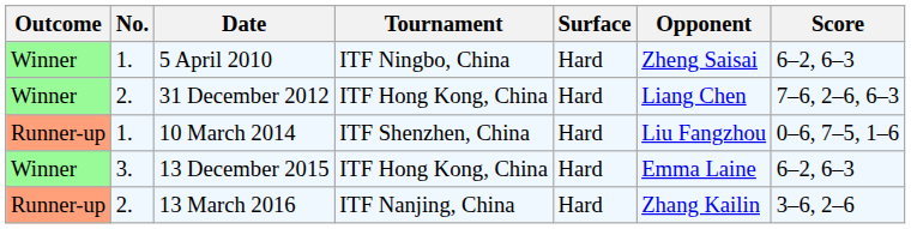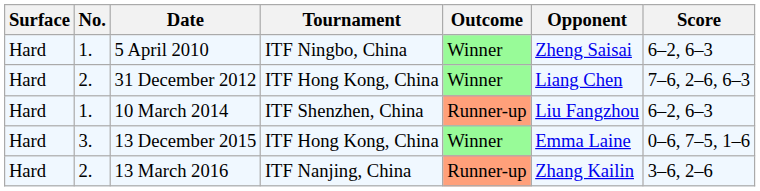 <table class="sortable wikitable" style=font-size:97%>
 <tr>
-<th>Outcome</th>
+<th>Surface</th>
 <th>No.</th>
 <th>Date</th>
 <th>Tournament</th>
-<th>Surface</th>
+<th>Outcome</th>
 <th>Opponent</th>
 <th>Score</th>
 </tr>
 <tr bgcolor="#f0f8ff">
-<td style="background:#98fb98;">Winner</td>
+<td>Hard</td>
 <td>1.</td>
 <td>5 April 2010</td>
 <td>ITF Ningbo, China</td>
-<td>Hard</td>
+<td style="background:#98fb98;">Winner</td>
 <td> <a href='#'>Zheng Saisai</a></td>
 <td>6–2, 6–3</td>
 </tr>
 <tr bgcolor="#f0f8ff">
-<td style="background:#98fb98;">Winner</td>
+<td>Hard</td>
 <td>2.</td>
 <td>31 December 2012</td>
 <td>ITF Hong Kong, China</td>
-<td>Hard</td>
+<td style="background:#98fb98;">Winner</td>
 <td> <a href='#'>Liang Chen</a></td>
 <td>7–6, 2–6, 6–3</td>
 </tr>
 <tr style="background:#f0f8ff;">
-<td bgcolor="FFA07A">Runner-up</td>
+<td>Hard</td>
 <td>1.</td>
 <td>10 March 2014</td>
 <td>ITF Shenzhen, China</td>
-<td>Hard</td>
+<td bgcolor="FFA07A">Runner-up</td>
 <td> <a href='#'>Liu Fangzhou</a></td>
-<td>0–6, 7–5, 1–6</td>
+<td>6–2, 6–3</td>
 </tr>
 <tr bgcolor="#f0f8ff">
-<td style="background:#98fb98;">Winner</td>
+<td>Hard</td>
 <td>3.</td>
 <td>13 December 2015</td>
 <td>ITF Hong Kong, China</td>
-<td>Hard</td>
+<td style="background:#98fb98;">Winner</td>
 <td> <a href='#'>Emma Laine</a></td>
-<td>6–2, 6–3</td>
+<td>0–6, 7–5, 1–6</td>
 </tr>
 <tr style="background:#f0f8ff;">
-<td bgcolor="FFA07A">Runner-up</td>
+<td>Hard</td>
 <td>2.</td>
 <td>13 March 2016</td>
 <td>ITF Nanjing, China</td>
-<td>Hard</td>
+<td bgcolor="FFA07A">Runner-up</td>
 <td> <a href='#'>Zhang Kailin</a></td>
 <td>3–6, 2–6</td>
 </tr>
 </table>
